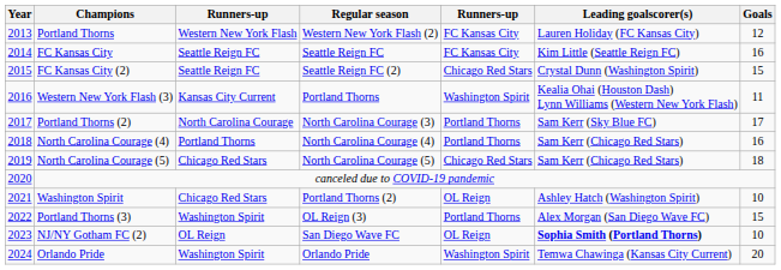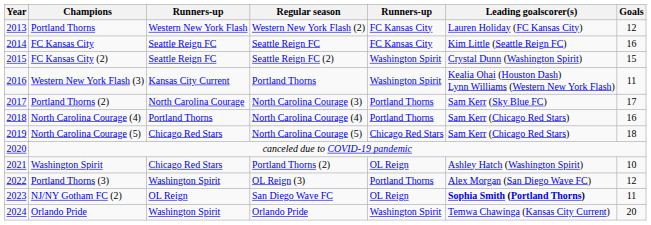 <table class="wikitable">
 <tr>
 <th>Year</th>
 <th>Champions</th>
 <th>Runners-up</th>
 <th>Regular season</th>
 <th>Runners-up</th>
 <th>Leading goalscorer(s)</th>
 <th>Goals</th>
 </tr>
 <tr>
 <td align=center><a href='#'>2013</a></td>
 <td><a href='#'>Portland Thorns</a></td>
 <td><a href='#'>Western New York Flash</a></td>
 <td><a href='#'>Western New York Flash</a> (2)</td>
 <td><a href='#'>FC Kansas City</a></td>
 <td><a href='#'>Lauren Holiday</a> (<a href='#'>FC Kansas City</a>)</td>
 <td align=center>12</td>
 </tr>
 <tr>
 <td align=center><a href='#'>2014</a></td>
 <td><a href='#'>FC Kansas City</a></td>
 <td><a href='#'>Seattle Reign FC</a></td>
 <td><a href='#'>Seattle Reign FC</a></td>
 <td><a href='#'>FC Kansas City</a></td>
 <td><a href='#'>Kim Little</a> (<a href='#'>Seattle Reign FC</a>)</td>
 <td align=center>16</td>
 </tr>
 <tr>
 <td align=center><a href='#'>2015</a></td>
 <td><a href='#'>FC Kansas City</a> (2)</td>
 <td><a href='#'>Seattle Reign FC</a></td>
 <td><a href='#'>Seattle Reign FC</a> (2)</td>
-<td><a href='#'>Chicago Red Stars</a></td>
+<td><a href='#'>Washington Spirit</a></td>
 <td><a href='#'>Crystal Dunn</a> (<a href='#'>Washington Spirit</a>)</td>
 <td align=center>15</td>
 </tr>
 <tr>
 <td align=center><a href='#'>2016</a></td>
 <td><a href='#'>Western New York Flash</a> (3)</td>
 <td><a href='#'>Kansas City Current</a></td>
 <td><a href='#'>Portland Thorns</a></td>
 <td><a href='#'>Washington Spirit</a></td>
 <td><a href='#'>Kealia Ohai</a> (<a href='#'>Houston Dash</a>)<br><a href='#'>Lynn Williams</a> (<a href='#'>Western New York Flash</a>)</td>
 <td align=center>11</td>
 </tr>
 <tr>
 <td align=center><a href='#'>2017</a></td>
 <td><a href='#'>Portland Thorns</a> (2)</td>
 <td><a href='#'>North Carolina Courage</a></td>
 <td><a href='#'>North Carolina Courage</a> (3)</td>
 <td><a href='#'>Portland Thorns</a></td>
 <td><a href='#'>Sam Kerr</a> (<a href='#'>Sky Blue FC</a>)</td>
 <td align=center>17</td>
 </tr>
 <tr>
 <td align=center><a href='#'>2018</a></td>
 <td><a href='#'>North Carolina Courage</a> (4)</td>
 <td><a href='#'>Portland Thorns</a></td>
 <td><a href='#'>North Carolina Courage</a> (4)</td>
 <td><a href='#'>Portland Thorns</a></td>
 <td><a href='#'>Sam Kerr</a> (<a href='#'>Chicago Red Stars</a>)</td>
 <td align=center>16</td>
 </tr>
 <tr>
 <td align=center><a href='#'>2019</a></td>
 <td><a href='#'>North Carolina Courage</a> (5)</td>
 <td><a href='#'>Chicago Red Stars</a></td>
 <td><a href='#'>North Carolina Courage</a> (5)</td>
 <td><a href='#'>Chicago Red Stars</a></td>
 <td><a href='#'>Sam Kerr</a> (<a href='#'>Chicago Red Stars</a>)</td>
 <td align=center>18</td>
 </tr>
 <tr>
 <td align=center><a href='#'>2020</a></td>
 <td colspan=6 align=center><em>canceled due to <a href='#'>COVID-19 pandemic</a></em></td>
 </tr>
 <tr>
 <td align=center><a href='#'>2021</a></td>
 <td><a href='#'>Washington Spirit</a></td>
 <td><a href='#'>Chicago Red Stars</a></td>
 <td><a href='#'>Portland Thorns</a> (2)</td>
 <td><a href='#'>OL Reign</a></td>
 <td><a href='#'>Ashley Hatch</a> (<a href='#'>Washington Spirit</a>)</td>
 <td align=center>10</td>
 </tr>
 <tr>
 <td align=center><a href='#'>2022</a></td>
 <td><a href='#'>Portland Thorns</a> (3)</td>
 <td><a href='#'>Washington Spirit</a></td>
 <td><a href='#'>OL Reign</a> (3)</td>
 <td><a href='#'>Portland Thorns</a></td>
 <td><a href='#'>Alex Morgan</a> (<a href='#'>San Diego Wave FC</a>)</td>
-<td align=center>15</td>
+<td align=center>12</td>
 </tr>
 <tr>
 <td align=center><a href='#'>2023</a></td>
 <td><a href='#'>NJ/NY Gotham FC</a> (2)</td>
 <td><a href='#'>OL Reign</a></td>
 <td><a href='#'>San Diego Wave FC</a></td>
 <td><a href='#'>OL Reign</a></td>
 <td><strong><a href='#'>Sophia Smith</a> (<a href='#'>Portland Thorns</a>)</strong></td>
-<td align=center>10</td>
+<td align=center>11</td>
 </tr>
 <tr>
 <td align=center><a href='#'>2024</a></td>
 <td><a href='#'>Orlando Pride</a></td>
 <td><a href='#'>Washington Spirit</a></td>
 <td><a href='#'>Orlando Pride</a></td>
 <td><a href='#'>Washington Spirit</a></td>
 <td><a href='#'>Temwa Chawinga</a> (<a href='#'>Kansas City Current</a>)</td>
 <td align=center>20</td>
 </tr>
 </table>
